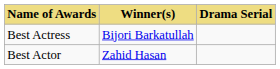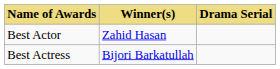 <table class="wikitable">
 <tr>
 <th style="background:#EEDD82;">Name of Awards</th>
 <th style="background:#EEDD82;">Winner(s)</th>
 <th style="background:#EEDD82;">Drama Serial</th>
 </tr>
 <tr>
+<td>Best Actor</td>
+<td><a href='#'>Zahid Hasan</a></td>
+<td></td>
+</tr>
+<tr>
 <td>Best Actress</td>
 <td><a href='#'>Bijori Barkatullah</a></td>
 <td></td>
 </tr>
-<tr>
-<td>Best Actor</td>
-<td><a href='#'>Zahid Hasan</a></td>
-<td></td>
-</tr>
 </table>
